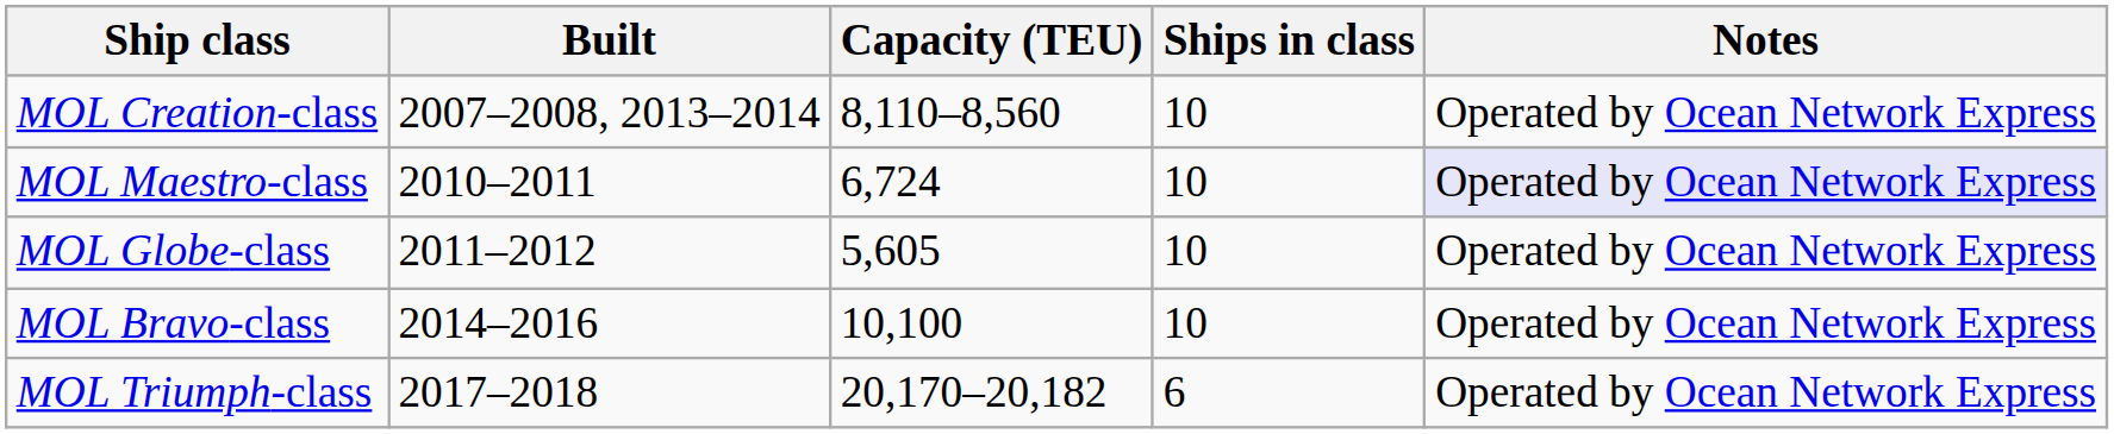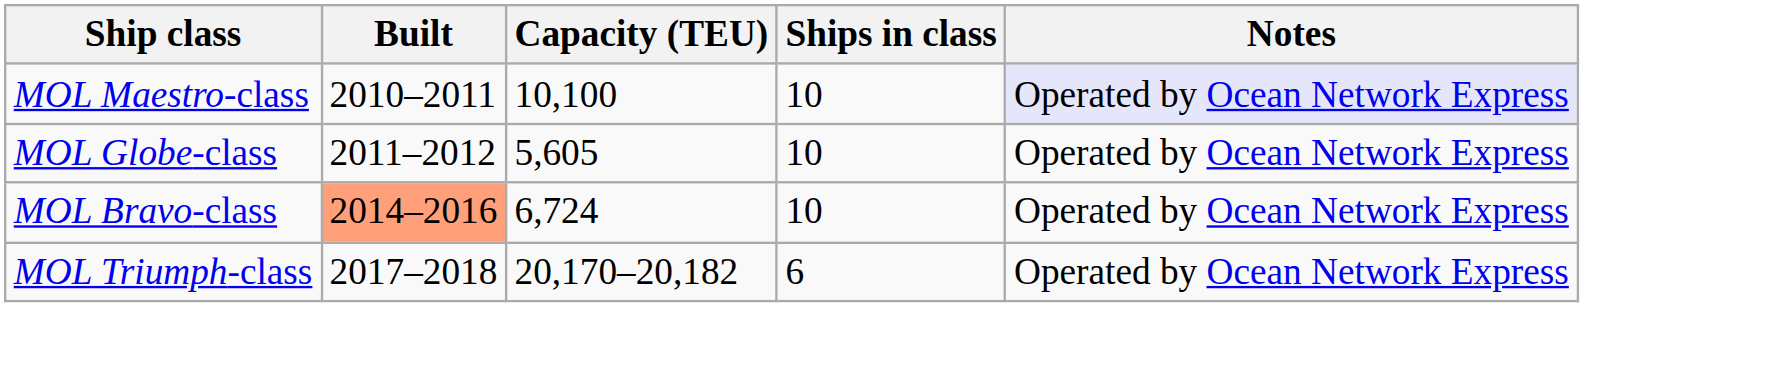 <table class="wikitable">
 <tr>
 <th>Ship class</th>
 <th>Built</th>
 <th>Capacity (TEU)</th>
 <th>Ships in class</th>
 <th>Notes</th>
 </tr>
 <tr>
-<td><a href='#'><em>MOL Creation</em>-class</a></td>
-<td>2007–2008, 2013–2014</td>
-<td>8,110–8,560</td>
-<td>10</td>
-<td>Operated by <a href='#'>Ocean Network Express</a></td>
-</tr>
-<tr>
 <td><a href='#'><em>MOL Maestro</em>-class</a></td>
 <td>2010–2011</td>
-<td>6,724</td>
+<td>10,100</td>
 <td>10</td>
 <td style="background: lavender;">Operated by <a href='#'>Ocean Network Express</a></td>
 </tr>
 <tr>
 <td><a href='#'><em>MOL Globe</em>-class</a></td>
 <td>2011–2012</td>
 <td>5,605</td>
 <td>10</td>
 <td>Operated by <a href='#'>Ocean Network Express</a></td>
 </tr>
 <tr>
 <td><a href='#'><em>MOL Bravo</em>-class</a></td>
-<td>2014–2016</td>
-<td>10,100</td>
+<td style="background: lightsalmon;">2014–2016</td>
+<td>6,724</td>
 <td>10</td>
 <td>Operated by <a href='#'>Ocean Network Express</a></td>
 </tr>
 <tr>
 <td><a href='#'><em>MOL Triumph</em>-class</a></td>
 <td>2017–2018</td>
 <td>20,170–20,182</td>
 <td>6</td>
 <td>Operated by <a href='#'>Ocean Network Express</a></td>
 </tr>
 </table>
